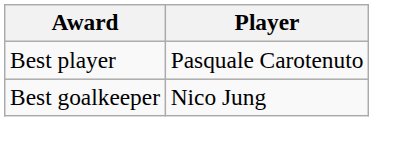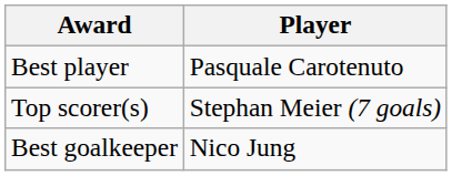 <table class="wikitable" style="text-align: center; font-size: 100%;">
 <tr>
 <th>Award</th>
 <th>Player</th>
 </tr>
 <tr align=left>
 <td>Best player</td>
 <td> Pasquale Carotenuto</td>
 </tr>
 <tr align=left>
+<td>Top scorer(s)</td>
+<td> Stephan Meier <em>(7 goals)</em></td>
+</tr>
+<tr align=left>
 <td>Best goalkeeper</td>
 <td> Nico Jung</td>
 </tr>
 </table>
